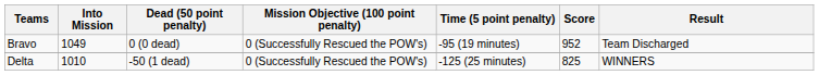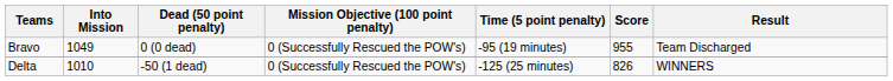 <table class="wikitable">
 <tr>
 <th width="70px">Teams</th>
 <th width="90px">Into Mission</th>
 <th width="160px">Dead (50 point penalty)</th>
 <th width="270px">Mission Objective (100 point penalty)</th>
 <th width="170px">Time (5 point penalty)</th>
 <th width="50px">Score</th>
 <th width="300px">Result</th>
 </tr>
 <tr>
 <td>Bravo</td>
 <td>1049</td>
 <td>0 (0 dead)</td>
 <td>0 (Successfully Rescued the POW's)</td>
 <td>-95 (19 minutes)</td>
-<td>952</td>
+<td>955</td>
 <td>Team Discharged</td>
 </tr>
 <tr>
 </tr>
 <tr>
 <td>Delta</td>
 <td>1010</td>
 <td>-50 (1 dead)</td>
 <td>0 (Successfully Rescued the POW's)</td>
 <td>-125 (25 minutes)</td>
-<td>825</td>
+<td>826</td>
 <td>WINNERS</td>
 </tr>
 </table>
